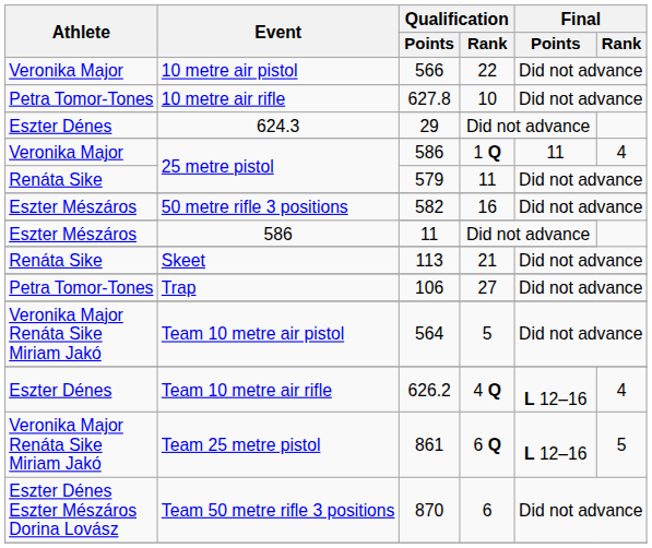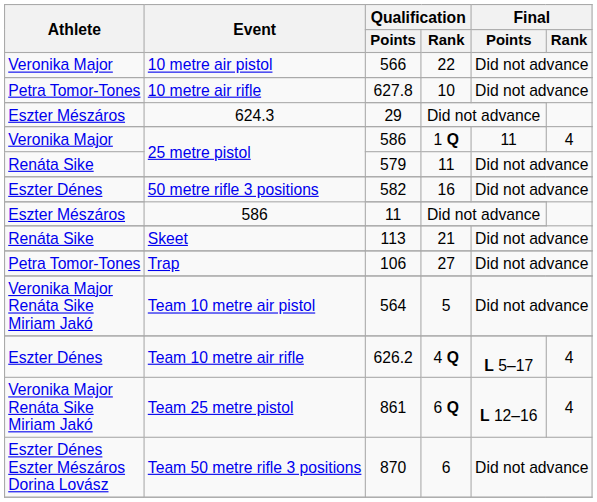 <table class="wikitable" style="font-size:90%">
 <tr>
 <th rowspan="2">Athlete</th>
 <th rowspan="2">Event</th>
 <th colspan=2>Qualification</th>
 <th colspan=2>Final</th>
 </tr>
 <tr style="font-size:95%">
 <th>Points</th>
 <th>Rank</th>
 <th>Points</th>
 <th>Rank</th>
 </tr>
 <tr align=center>
 <td align=left><a href='#'>Veronika Major</a></td>
 <td align=left><a href='#'>10 metre air pistol</a></td>
 <td>566</td>
 <td>22</td>
 <td colspan=2>Did not advance</td>
 </tr>
 <tr>
 </tr>
 <tr align=center>
 <td align=left><a href='#'>Petra Tomor-Tones</a></td>
 <td rowspan=2 align=left><a href='#'>10 metre air rifle</a></td>
 <td>627.8</td>
 <td>10</td>
 <td colspan=2>Did not advance</td>
 </tr>
 <tr>
 </tr>
 <tr align=center>
-<td align=left><a href='#'>Eszter Dénes</a></td>
+<td align=left><a href='#'>Eszter Mészáros</a></td>
 <td>624.3</td>
 <td>29</td>
 <td colspan=2>Did not advance</td>
 </tr>
 <tr>
 </tr>
 <tr align=center>
 <td align=left><a href='#'>Veronika Major</a></td>
 <td rowspan=2 align=left><a href='#'>25 metre pistol</a></td>
 <td>586</td>
 <td>1 <strong>Q</strong></td>
 <td>11</td>
 <td>4</td>
 </tr>
 <tr align=center>
 <td align=left><a href='#'>Renáta Sike</a></td>
 <td>579</td>
 <td>11</td>
 <td colspan=2>Did not advance</td>
 </tr>
 <tr>
 </tr>
 <tr align=center>
-<td align=left><a href='#'>Eszter Mészáros</a></td>
+<td align=left><a href='#'>Eszter Dénes</a></td>
 <td rowspan=2 align=left><a href='#'>50 metre rifle 3 positions</a></td>
 <td>582</td>
 <td>16</td>
 <td colspan=2>Did not advance</td>
 </tr>
 <tr>
 </tr>
 <tr align=center>
 <td align=left><a href='#'>Eszter Mészáros</a></td>
 <td>586</td>
 <td>11</td>
 <td colspan=2>Did not advance</td>
 </tr>
 <tr>
 </tr>
 <tr align=center>
 <td align=left><a href='#'>Renáta Sike</a></td>
 <td align=left><a href='#'>Skeet</a></td>
 <td>113</td>
 <td>21</td>
 <td colspan=2>Did not advance</td>
 </tr>
 <tr>
 </tr>
 <tr align=center>
 <td align=left><a href='#'>Petra Tomor-Tones</a></td>
 <td align=left><a href='#'>Trap</a></td>
 <td>106</td>
 <td>27</td>
 <td colspan=2>Did not advance</td>
 </tr>
 <tr>
 </tr>
 <tr align=center>
 <td align=left><a href='#'>Veronika Major</a><br><a href='#'>Renáta Sike</a><br><a href='#'>Miriam Jakó</a></td>
 <td align=left><a href='#'>Team 10 metre air pistol</a></td>
 <td>564</td>
 <td>5</td>
 <td colspan=2>Did not advance</td>
 </tr>
 <tr>
 </tr>
 <tr align=center>
 <td align=left><a href='#'>Eszter Dénes</a></td>
 <td align=left><a href='#'>Team 10 metre air rifle</a></td>
 <td>626.2</td>
 <td>4 <strong>Q</strong></td>
-<td> <br> <strong>L</strong> 12–16</td>
+<td><br><strong>L</strong> 5–17</td>
 <td>4</td>
 </tr>
 <tr align=center>
 <td align=left><a href='#'>Veronika Major</a><br><a href='#'>Renáta Sike</a><br><a href='#'>Miriam Jakó</a></td>
 <td align=left><a href='#'>Team 25 metre pistol</a></td>
 <td>861</td>
 <td>6 <strong>Q</strong></td>
 <td> <br> <strong>L</strong> 12–16</td>
-<td>5</td>
+<td>4</td>
 </tr>
 <tr align=center>
 <td align=left><a href='#'>Eszter Dénes</a><br><a href='#'>Eszter Mészáros</a><br><a href='#'>Dorina Lovász</a></td>
 <td align=left><a href='#'>Team 50 metre rifle 3 positions</a></td>
 <td>870</td>
 <td>6</td>
 <td colspan=2>Did not advance</td>
 </tr>
 <tr>
 </tr>
 </table>
